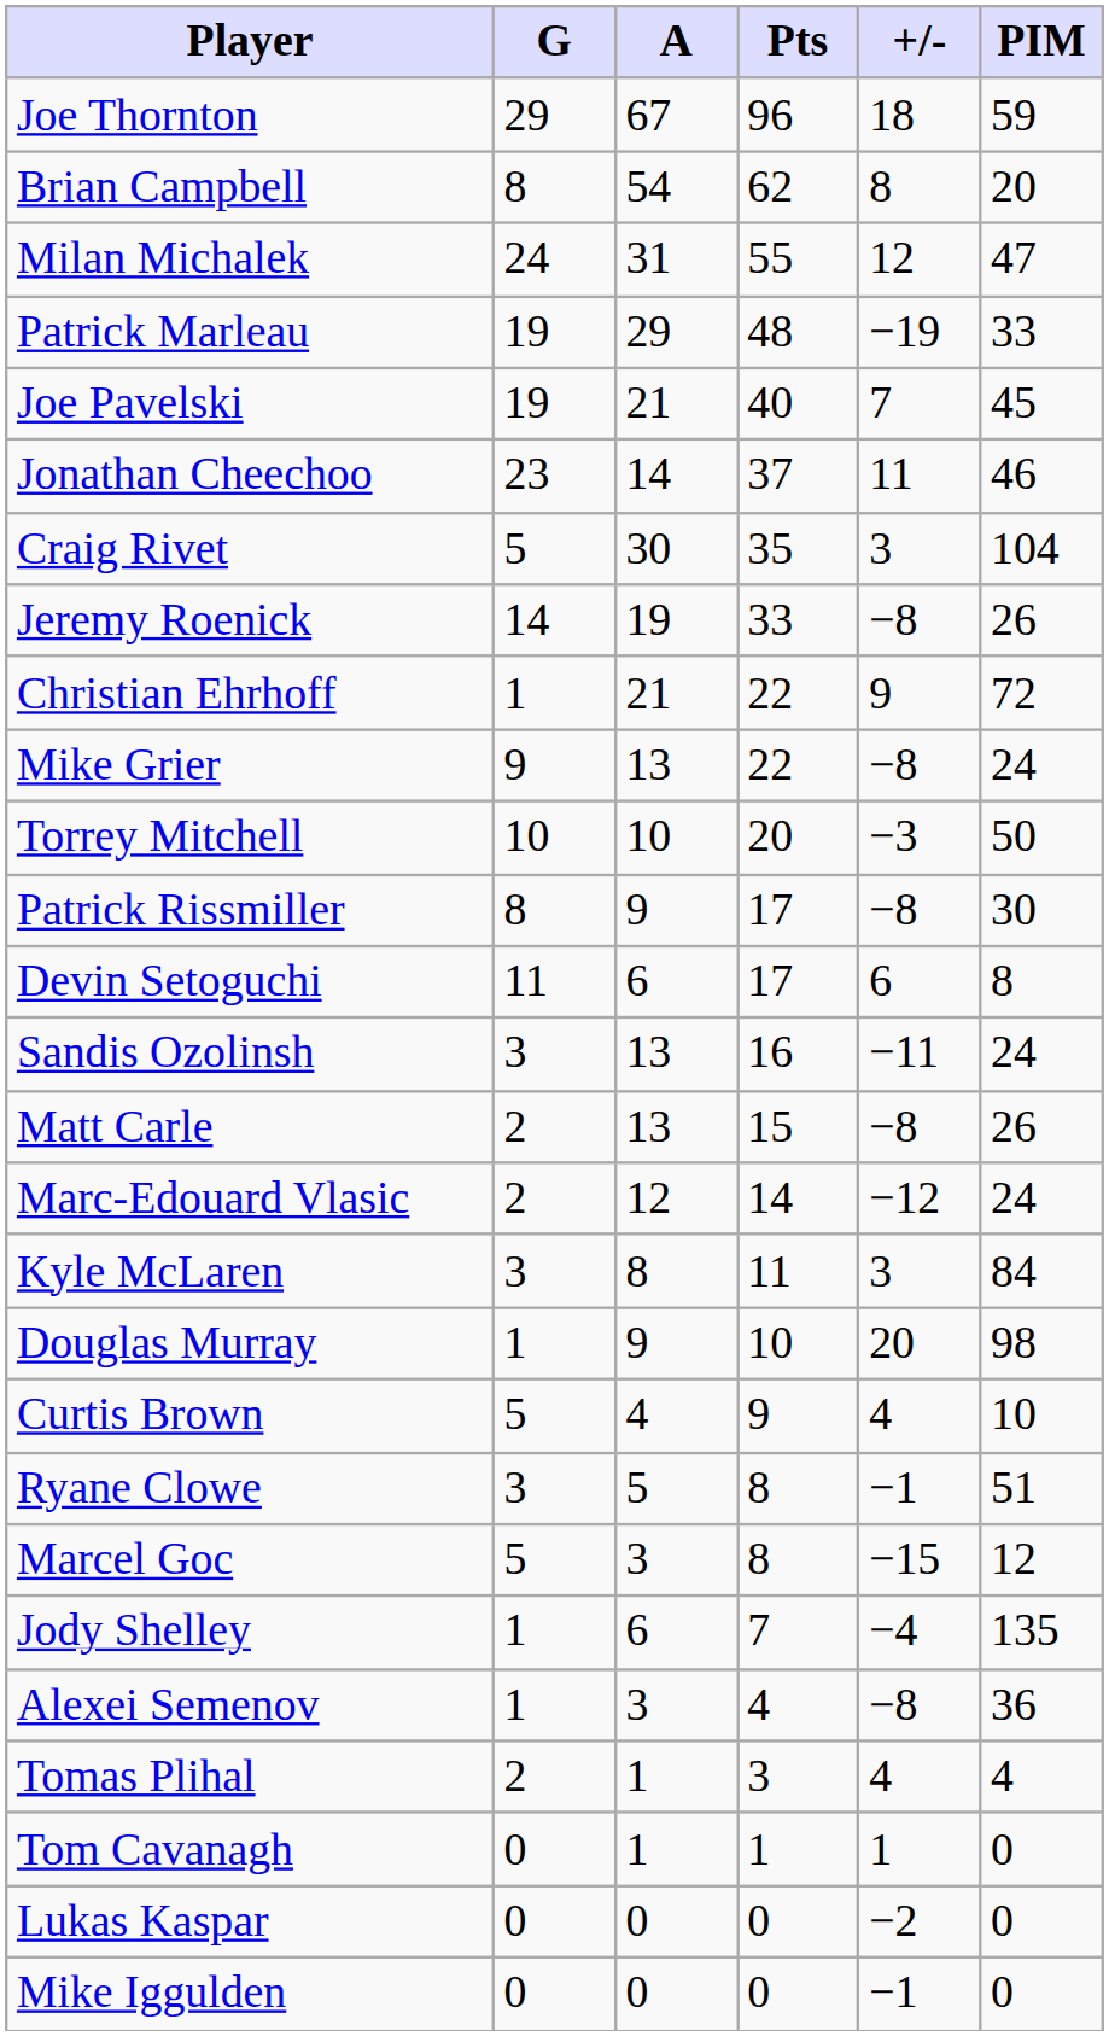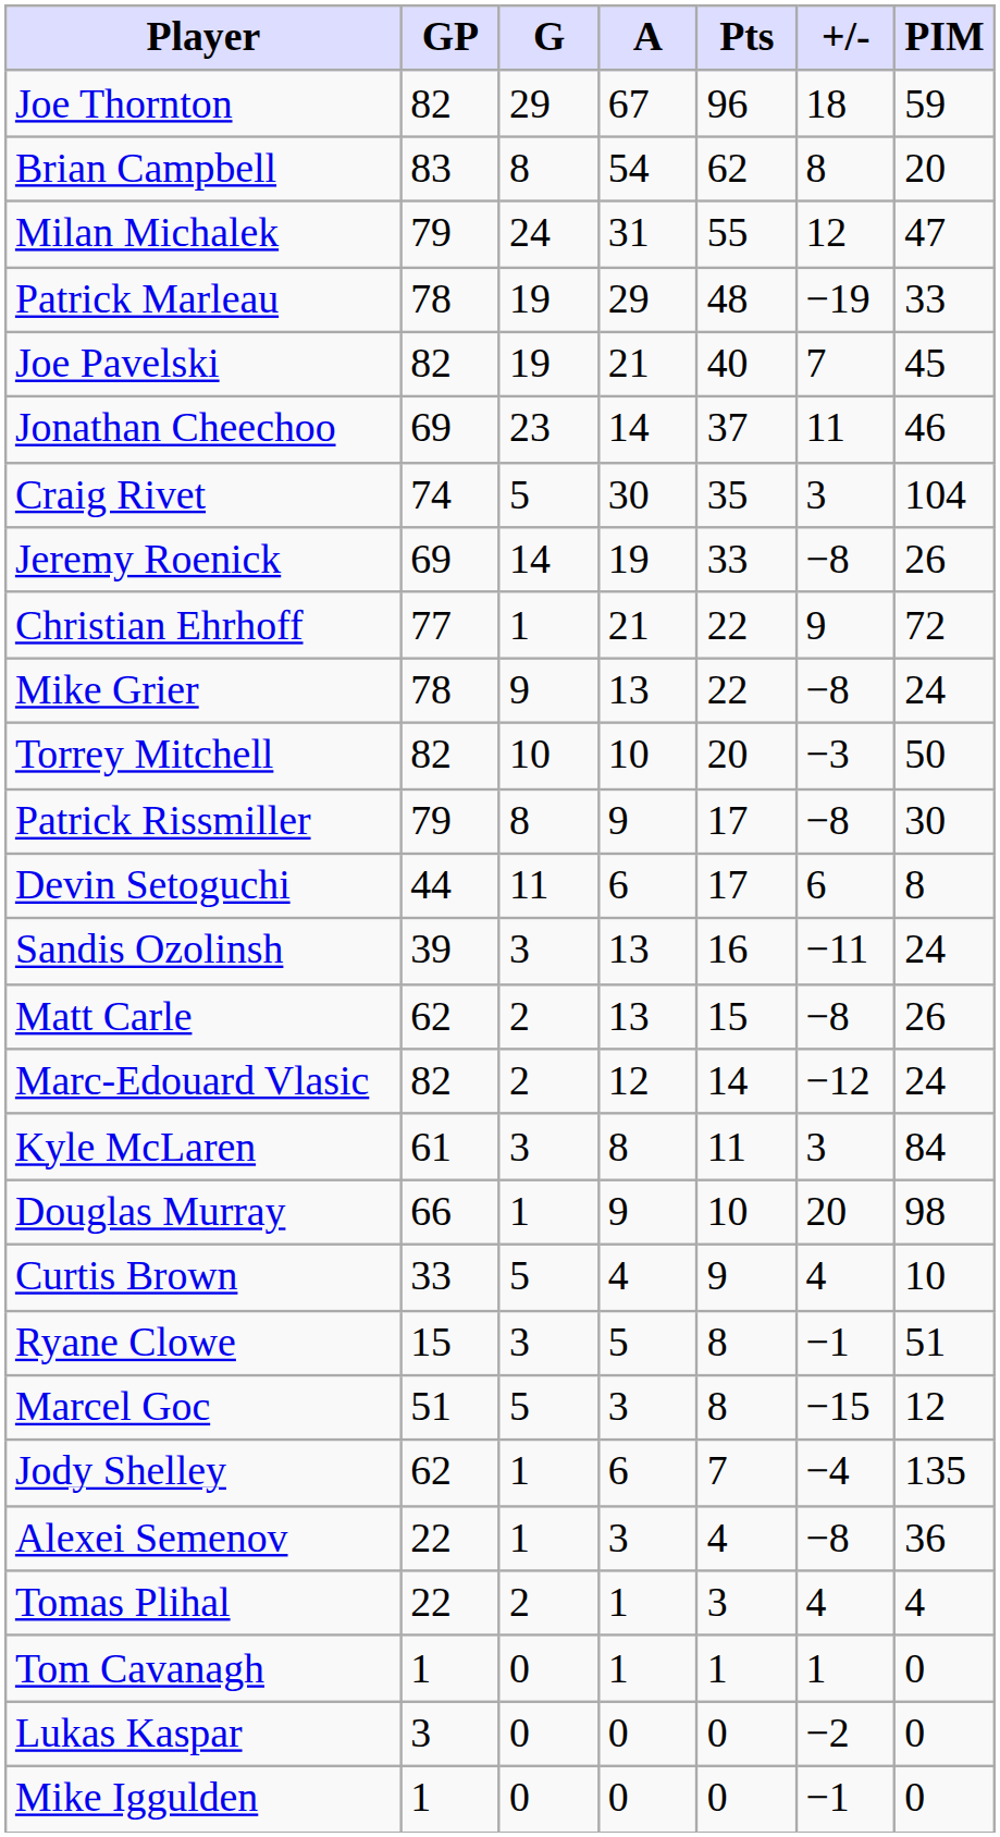 <table class="wikitable">
 <tr>
 <th style="background:#ddf; width:40%;">Player</th>
+<th style="background:#ddf; width:10%;">GP</th>
 <th style="background:#ddf; width:10%;">G</th>
 <th style="background:#ddf; width:10%;">A</th>
 <th style="background:#ddf; width:10%;">Pts</th>
 <th style="background:#ddf; width:10%;">+/-</th>
 <th style="background:#ddf; width:10%;">PIM</th>
 </tr>
 <tr>
 <td><a href='#'>Joe Thornton</a></td>
+<td>82</td>
 <td>29</td>
 <td>67</td>
 <td>96</td>
 <td>18</td>
 <td>59</td>
 </tr>
 <tr>
 <td><a href='#'>Brian Campbell</a></td>
+<td>83</td>
 <td>8</td>
 <td>54</td>
 <td>62</td>
 <td>8</td>
 <td>20</td>
 </tr>
 <tr>
 <td><a href='#'>Milan Michalek</a></td>
+<td>79</td>
 <td>24</td>
 <td>31</td>
 <td>55</td>
 <td>12</td>
 <td>47</td>
 </tr>
 <tr>
 <td><a href='#'>Patrick Marleau</a></td>
+<td>78</td>
 <td>19</td>
 <td>29</td>
 <td>48</td>
 <td>−19</td>
 <td>33</td>
 </tr>
 <tr>
 <td><a href='#'>Joe Pavelski</a></td>
+<td>82</td>
 <td>19</td>
 <td>21</td>
 <td>40</td>
 <td>7</td>
 <td>45</td>
 </tr>
 <tr>
 <td><a href='#'>Jonathan Cheechoo</a></td>
+<td>69</td>
 <td>23</td>
 <td>14</td>
 <td>37</td>
 <td>11</td>
 <td>46</td>
 </tr>
 <tr>
 <td><a href='#'>Craig Rivet</a></td>
+<td>74</td>
 <td>5</td>
 <td>30</td>
 <td>35</td>
 <td>3</td>
 <td>104</td>
 </tr>
 <tr>
 <td><a href='#'>Jeremy Roenick</a></td>
+<td>69</td>
 <td>14</td>
 <td>19</td>
 <td>33</td>
 <td>−8</td>
 <td>26</td>
 </tr>
 <tr>
 <td><a href='#'>Christian Ehrhoff</a></td>
+<td>77</td>
 <td>1</td>
 <td>21</td>
 <td>22</td>
 <td>9</td>
 <td>72</td>
 </tr>
 <tr>
 <td><a href='#'>Mike Grier</a></td>
+<td>78</td>
 <td>9</td>
 <td>13</td>
 <td>22</td>
 <td>−8</td>
 <td>24</td>
 </tr>
 <tr>
 <td><a href='#'>Torrey Mitchell</a></td>
+<td>82</td>
 <td>10</td>
 <td>10</td>
 <td>20</td>
 <td>−3</td>
 <td>50</td>
 </tr>
 <tr>
 <td><a href='#'>Patrick Rissmiller</a></td>
+<td>79</td>
 <td>8</td>
 <td>9</td>
 <td>17</td>
 <td>−8</td>
 <td>30</td>
 </tr>
 <tr>
 <td><a href='#'>Devin Setoguchi</a></td>
+<td>44</td>
 <td>11</td>
 <td>6</td>
 <td>17</td>
 <td>6</td>
 <td>8</td>
 </tr>
 <tr>
 <td><a href='#'>Sandis Ozolinsh</a></td>
+<td>39</td>
 <td>3</td>
 <td>13</td>
 <td>16</td>
 <td>−11</td>
 <td>24</td>
 </tr>
 <tr>
 <td><a href='#'>Matt Carle</a></td>
+<td>62</td>
 <td>2</td>
 <td>13</td>
 <td>15</td>
 <td>−8</td>
 <td>26</td>
 </tr>
 <tr>
 <td><a href='#'>Marc-Edouard Vlasic</a></td>
+<td>82</td>
 <td>2</td>
 <td>12</td>
 <td>14</td>
 <td>−12</td>
 <td>24</td>
 </tr>
 <tr>
 <td><a href='#'>Kyle McLaren</a></td>
+<td>61</td>
 <td>3</td>
 <td>8</td>
 <td>11</td>
 <td>3</td>
 <td>84</td>
 </tr>
 <tr>
 <td><a href='#'>Douglas Murray</a></td>
+<td>66</td>
 <td>1</td>
 <td>9</td>
 <td>10</td>
 <td>20</td>
 <td>98</td>
 </tr>
 <tr>
 <td><a href='#'>Curtis Brown</a></td>
+<td>33</td>
 <td>5</td>
 <td>4</td>
 <td>9</td>
 <td>4</td>
 <td>10</td>
 </tr>
 <tr>
 <td><a href='#'>Ryane Clowe</a></td>
+<td>15</td>
 <td>3</td>
 <td>5</td>
 <td>8</td>
 <td>−1</td>
 <td>51</td>
 </tr>
 <tr>
 <td><a href='#'>Marcel Goc</a></td>
+<td>51</td>
 <td>5</td>
 <td>3</td>
 <td>8</td>
 <td>−15</td>
 <td>12</td>
 </tr>
 <tr>
 <td><a href='#'>Jody Shelley</a></td>
+<td>62</td>
 <td>1</td>
 <td>6</td>
 <td>7</td>
 <td>−4</td>
 <td>135</td>
 </tr>
 <tr>
 <td><a href='#'>Alexei Semenov</a></td>
+<td>22</td>
 <td>1</td>
 <td>3</td>
 <td>4</td>
 <td>−8</td>
 <td>36</td>
 </tr>
 <tr>
 <td><a href='#'>Tomas Plihal</a></td>
+<td>22</td>
 <td>2</td>
 <td>1</td>
 <td>3</td>
 <td>4</td>
 <td>4</td>
 </tr>
 <tr>
 <td><a href='#'>Tom Cavanagh</a></td>
+<td>1</td>
 <td>0</td>
 <td>1</td>
 <td>1</td>
 <td>1</td>
 <td>0</td>
 </tr>
 <tr>
 <td><a href='#'>Lukas Kaspar</a></td>
+<td>3</td>
 <td>0</td>
 <td>0</td>
 <td>0</td>
 <td>−2</td>
 <td>0</td>
 </tr>
 <tr>
 <td><a href='#'>Mike Iggulden</a></td>
+<td>1</td>
 <td>0</td>
 <td>0</td>
 <td>0</td>
 <td>−1</td>
 <td>0</td>
 </tr>
 </table>
